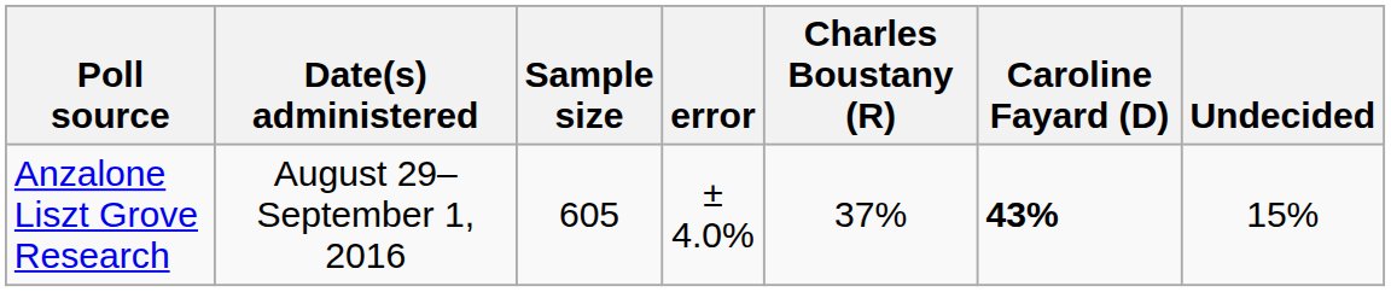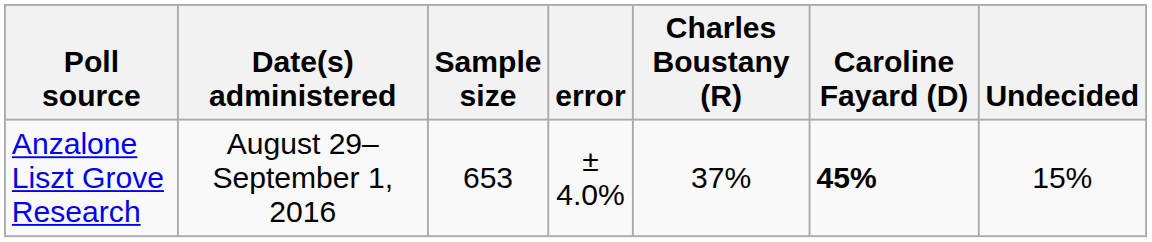 <table class="wikitable">
 <tr valign= bottom>
 <th style="width:100px;">Poll<br>source</th>
 <th style="width:150px;">Date(s)<br>administered</th>
 <th class=small>Sample<br>size</th>
 <th class=small><small></small><br>error</th>
 <th style="width:100px;">Charles<br>Boustany (R)</th>
 <th style="width:100px;">Caroline<br>Fayard (D)</th>
 <th>Undecided</th>
 </tr>
 <tr>
 <td><a href='#'>Anzalone Liszt Grove Research</a></td>
 <td align=center>August 29–September 1, 2016</td>
-<td align=center>605</td>
+<td align=center>653</td>
 <td align=center>± 4.0%</td>
 <td align=center>37%</td>
-<td><strong>43%</strong></td>
+<td><strong>45%</strong></td>
 <td align=center>15%</td>
 </tr>
 </table>
